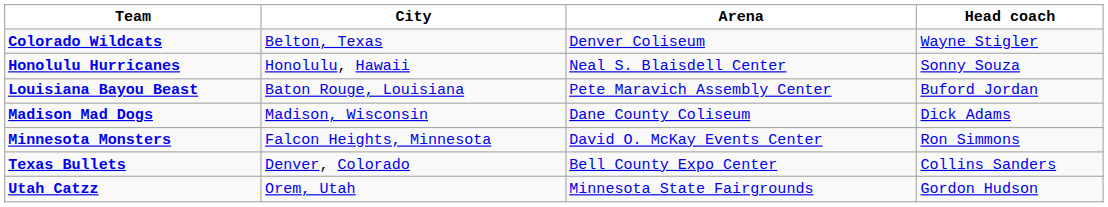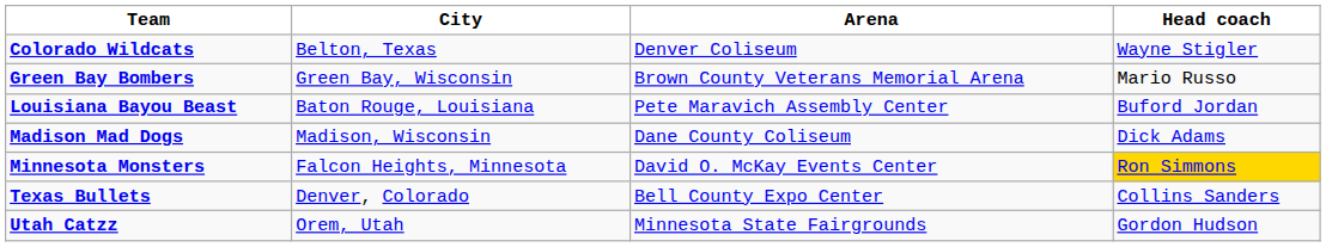 <table class="wikitable" style="width:75%; text-align:left">
 <tr>
 <th style="background:white">Team</th>
 <th style="background:white">City</th>
 <th style="background:white">Arena</th>
 <th style="background:white">Head coach</th>
 </tr>
 <tr>
 <td><strong><a href='#'>Colorado Wildcats</a></strong></td>
 <td><a href='#'>Belton, Texas</a></td>
 <td><a href='#'>Denver Coliseum</a></td>
 <td><a href='#'>Wayne Stigler</a></td>
 </tr>
 <tr>
-<td><strong><a href='#'>Honolulu Hurricanes</a></strong></td>
-<td><a href='#'>Honolulu</a>, <a href='#'>Hawaii</a></td>
-<td><a href='#'>Neal S. Blaisdell Center</a></td>
-<td><a href='#'>Sonny Souza</a></td>
+<td><strong><a href='#'>Green Bay Bombers</a></strong></td>
+<td><a href='#'>Green Bay, Wisconsin</a></td>
+<td><a href='#'>Brown County Veterans Memorial Arena</a></td>
+<td>Mario Russo</td>
 </tr>
 <tr>
 <td><strong><a href='#'>Louisiana Bayou Beast</a></strong></td>
 <td><a href='#'>Baton Rouge, Louisiana</a></td>
 <td><a href='#'>Pete Maravich Assembly Center</a></td>
 <td><a href='#'>Buford Jordan</a></td>
 </tr>
 <tr>
 <td><strong><a href='#'>Madison Mad Dogs</a></strong></td>
 <td><a href='#'>Madison, Wisconsin</a></td>
 <td><a href='#'>Dane County Coliseum</a></td>
 <td><a href='#'>Dick Adams</a></td>
 </tr>
 <tr>
 <td><strong><a href='#'>Minnesota Monsters</a></strong></td>
 <td><a href='#'>Falcon Heights, Minnesota</a></td>
 <td><a href='#'>David O. McKay Events Center</a></td>
-<td><a href='#'>Ron Simmons</a></td>
+<td style="background: gold;"><a href='#'>Ron Simmons</a></td>
 </tr>
 <tr>
 <td><strong><a href='#'>Texas Bullets</a></strong></td>
 <td><a href='#'>Denver</a>, <a href='#'>Colorado</a></td>
 <td><a href='#'>Bell County Expo Center</a></td>
 <td><a href='#'>Collins Sanders</a></td>
 </tr>
 <tr>
 <td><strong><a href='#'>Utah Catzz</a></strong></td>
 <td><a href='#'>Orem, Utah</a></td>
 <td><a href='#'>Minnesota State Fairgrounds</a></td>
 <td><a href='#'>Gordon Hudson</a></td>
 </tr>
 </table>
